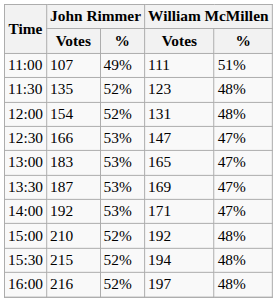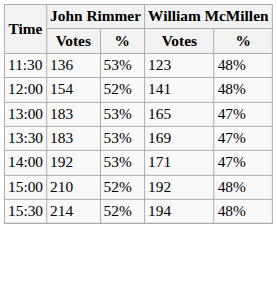 <table class="wikitable">
 <tr>
 <th rowspan="2">Time</th>
 <th colspan="2">John Rimmer</th>
 <th colspan="2">William McMillen</th>
 </tr>
 <tr>
 <th>Votes</th>
 <th>%</th>
 <th>Votes</th>
 <th>%</th>
 </tr>
 <tr>
-<td>11:00</td>
-<td>107</td>
-<td>49%</td>
-<td>111</td>
-<td>51%</td>
-</tr>
-<tr>
 <td>11:30</td>
-<td>135</td>
-<td>52%</td>
+<td>136</td>
+<td>53%</td>
 <td>123</td>
 <td>48%</td>
 </tr>
 <tr>
 <td>12:00</td>
 <td>154</td>
 <td>52%</td>
-<td>131</td>
+<td>141</td>
 <td>48%</td>
-</tr>
-<tr>
-<td>12:30</td>
-<td>166</td>
-<td>53%</td>
-<td>147</td>
-<td>47%</td>
 </tr>
 <tr>
 <td>13:00</td>
 <td>183</td>
 <td>53%</td>
 <td>165</td>
 <td>47%</td>
 </tr>
 <tr>
 <td>13:30</td>
-<td>187</td>
+<td>183</td>
 <td>53%</td>
 <td>169</td>
 <td>47%</td>
 </tr>
 <tr>
 <td>14:00</td>
 <td>192</td>
 <td>53%</td>
 <td>171</td>
 <td>47%</td>
 </tr>
 <tr>
 <td>15:00</td>
 <td>210</td>
 <td>52%</td>
 <td>192</td>
 <td>48%</td>
 </tr>
 <tr>
 <td>15:30</td>
-<td>215</td>
+<td>214</td>
 <td>52%</td>
 <td>194</td>
 <td>48%</td>
 </tr>
 <tr>
-<td>16:00</td>
-<td>216</td>
-<td>52%</td>
-<td>197</td>
-<td>48%</td>
-</tr>
-<tr>
 </tr>
 </table>
